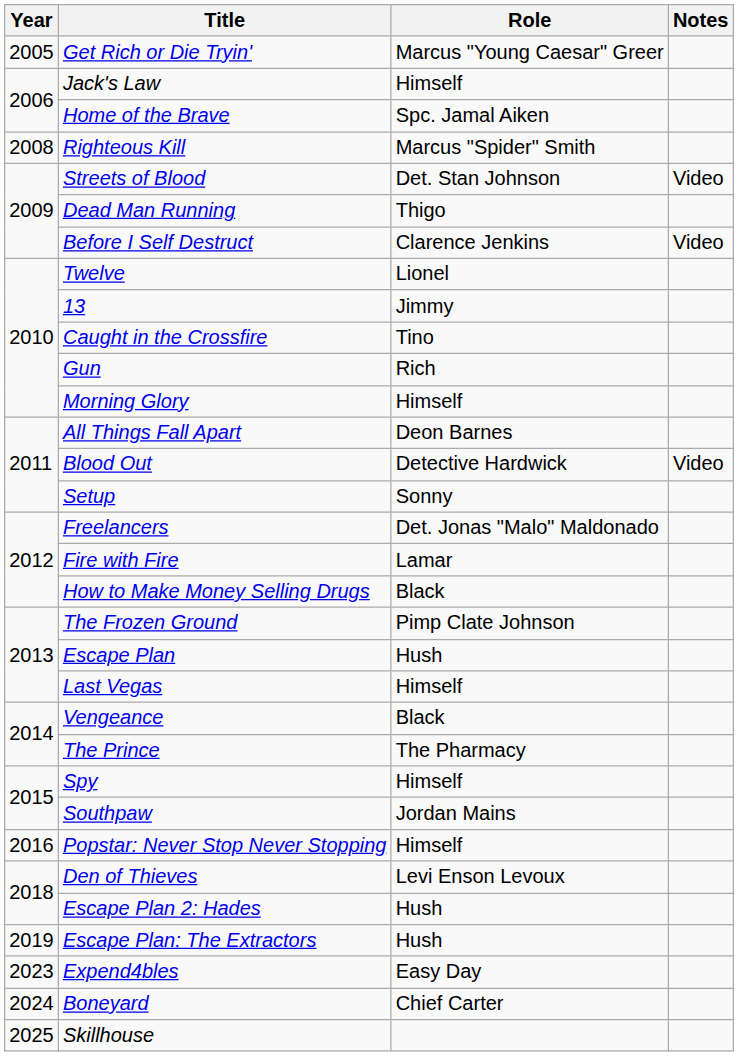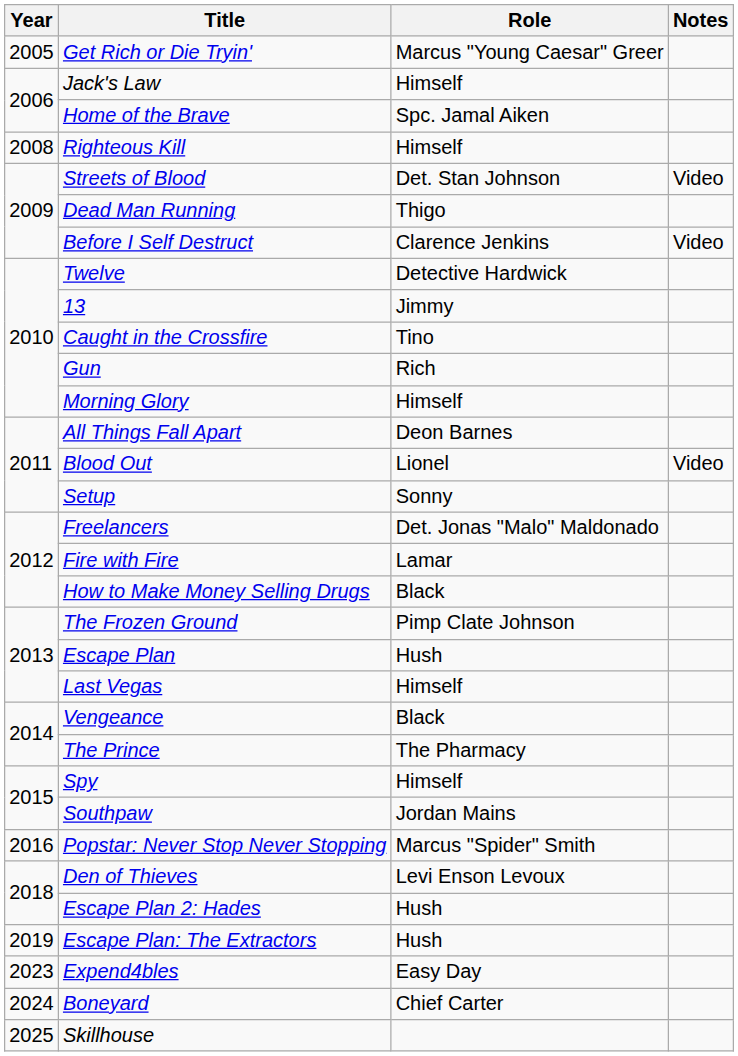 <table class="wikitable sortable">
 <tr>
 <th>Year</th>
 <th>Title</th>
 <th>Role</th>
 <th>Notes</th>
 </tr>
 <tr>
 <td>2005</td>
 <td><em><a href='#'>Get Rich or Die Tryin'</a></em></td>
 <td>Marcus "Young Caesar" Greer</td>
 <td></td>
 </tr>
 <tr>
 <td rowspan="2">2006</td>
 <td><em>Jack's Law</em></td>
 <td>Himself</td>
 <td></td>
 </tr>
 <tr>
 <td><em><a href='#'>Home of the Brave</a></em></td>
 <td>Spc. Jamal Aiken</td>
 <td></td>
 </tr>
 <tr>
 <td>2008</td>
 <td><em><a href='#'>Righteous Kill</a></em></td>
-<td>Marcus "Spider" Smith</td>
+<td>Himself</td>
 <td></td>
 </tr>
 <tr>
 <td rowspan="3">2009</td>
 <td><em><a href='#'>Streets of Blood</a></em></td>
 <td>Det. Stan Johnson</td>
 <td>Video</td>
 </tr>
 <tr>
 <td><em><a href='#'>Dead Man Running</a></em></td>
 <td>Thigo</td>
 <td></td>
 </tr>
 <tr>
 <td><em><a href='#'>Before I Self Destruct</a></em></td>
 <td>Clarence Jenkins</td>
 <td>Video</td>
 </tr>
 <tr>
 <td rowspan="5">2010</td>
 <td><em><a href='#'>Twelve</a></em></td>
-<td>Lionel</td>
+<td>Detective Hardwick</td>
 <td></td>
 </tr>
 <tr>
 <td><em><a href='#'>13</a></em></td>
 <td>Jimmy</td>
 <td></td>
 </tr>
 <tr>
 <td><em><a href='#'>Caught in the Crossfire</a></em></td>
 <td>Tino</td>
 <td></td>
 </tr>
 <tr>
 <td><em><a href='#'>Gun</a></em></td>
 <td>Rich</td>
 <td></td>
 </tr>
 <tr>
 <td><em><a href='#'>Morning Glory</a></em></td>
 <td>Himself</td>
 <td></td>
 </tr>
 <tr>
 <td rowspan="3">2011</td>
 <td><em><a href='#'>All Things Fall Apart</a></em></td>
 <td>Deon Barnes</td>
 <td></td>
 </tr>
 <tr>
 <td><em><a href='#'>Blood Out</a></em></td>
-<td>Detective Hardwick</td>
+<td>Lionel</td>
 <td>Video</td>
 </tr>
 <tr>
 <td><em><a href='#'>Setup</a></em></td>
 <td>Sonny</td>
 <td></td>
 </tr>
 <tr>
 <td rowspan="3">2012</td>
 <td><em><a href='#'>Freelancers</a></em></td>
 <td>Det. Jonas "Malo" Maldonado</td>
 <td></td>
 </tr>
 <tr>
 <td><em><a href='#'>Fire with Fire</a></em></td>
 <td>Lamar</td>
 <td></td>
 </tr>
 <tr>
 <td><em><a href='#'>How to Make Money Selling Drugs</a></em></td>
 <td>Black</td>
 <td></td>
 </tr>
 <tr>
 <td rowspan="3">2013</td>
 <td><em><a href='#'>The Frozen Ground</a></em></td>
 <td>Pimp Clate Johnson</td>
 <td></td>
 </tr>
 <tr>
 <td><em><a href='#'>Escape Plan</a></em></td>
 <td>Hush</td>
 <td></td>
 </tr>
 <tr>
 <td><em><a href='#'>Last Vegas</a></em></td>
 <td>Himself</td>
 <td></td>
 </tr>
 <tr>
 <td rowspan="2">2014</td>
 <td><em><a href='#'>Vengeance</a></em></td>
 <td>Black</td>
 <td></td>
 </tr>
 <tr>
 <td><em><a href='#'>The Prince</a></em></td>
 <td>The Pharmacy</td>
 <td></td>
 </tr>
 <tr>
 <td rowspan="2">2015</td>
 <td><em><a href='#'>Spy</a></em></td>
 <td>Himself</td>
 <td></td>
 </tr>
 <tr>
 <td><em><a href='#'>Southpaw</a></em></td>
 <td>Jordan Mains</td>
 <td></td>
 </tr>
 <tr>
 <td>2016</td>
 <td><em><a href='#'>Popstar: Never Stop Never Stopping</a></em></td>
-<td>Himself</td>
+<td>Marcus "Spider" Smith</td>
 <td></td>
 </tr>
 <tr>
 <td rowspan="2">2018</td>
 <td><em><a href='#'>Den of Thieves</a></em></td>
 <td>Levi Enson Levoux</td>
 <td></td>
 </tr>
 <tr>
 <td><em><a href='#'>Escape Plan 2: Hades</a></em></td>
 <td>Hush</td>
 <td></td>
 </tr>
 <tr>
 <td>2019</td>
 <td><em><a href='#'>Escape Plan: The Extractors</a></em></td>
 <td>Hush</td>
 <td></td>
 </tr>
 <tr>
 <td>2023</td>
 <td><em><a href='#'>Expend4bles</a></em></td>
 <td>Easy Day</td>
 <td></td>
 </tr>
 <tr>
 <td>2024</td>
 <td><em><a href='#'>Boneyard</a></em></td>
 <td>Chief Carter</td>
 <td></td>
 </tr>
 <tr>
 <td>2025</td>
 <td><em>Skillhouse</em></td>
 <td></td>
 <td></td>
 </tr>
 </table>
